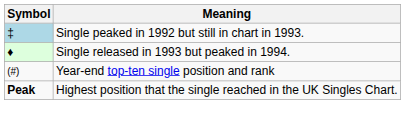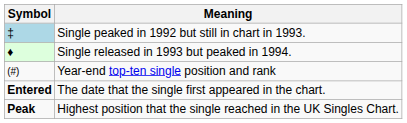 <table Class="wikitable">
 <tr>
 <th>Symbol</th>
 <th>Meaning</th>
 </tr>
 <tr>
 <td bgcolor=lightblue>‡</td>
 <td>Single peaked in 1992 but still in chart in 1993.</td>
 </tr>
 <tr>
 <td bgcolor=#DDFFDD>♦</td>
 <td>Single released in 1993 but peaked in 1994.</td>
 </tr>
 <tr>
 <td><small>(#)</small></td>
 <td>Year-end <a href='#'>top-ten single</a> position and rank</td>
 </tr>
 <tr>
+<td><strong>Entered</strong></td>
+<td>The date that the single first appeared in the chart.</td>
+</tr>
+<tr>
 <td><strong>Peak</strong></td>
 <td>Highest position that the single reached in the UK Singles Chart.</td>
 </tr>
 </table>
